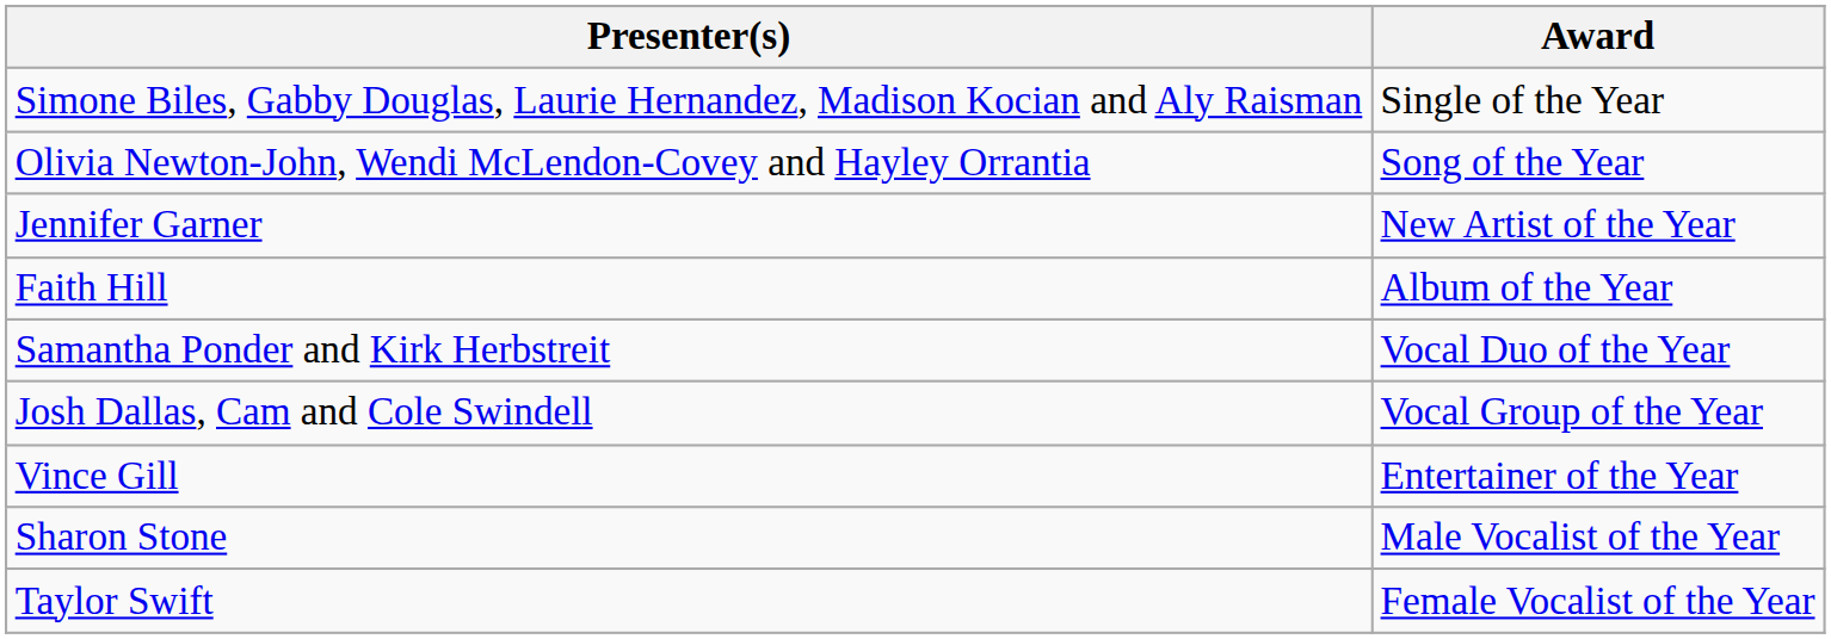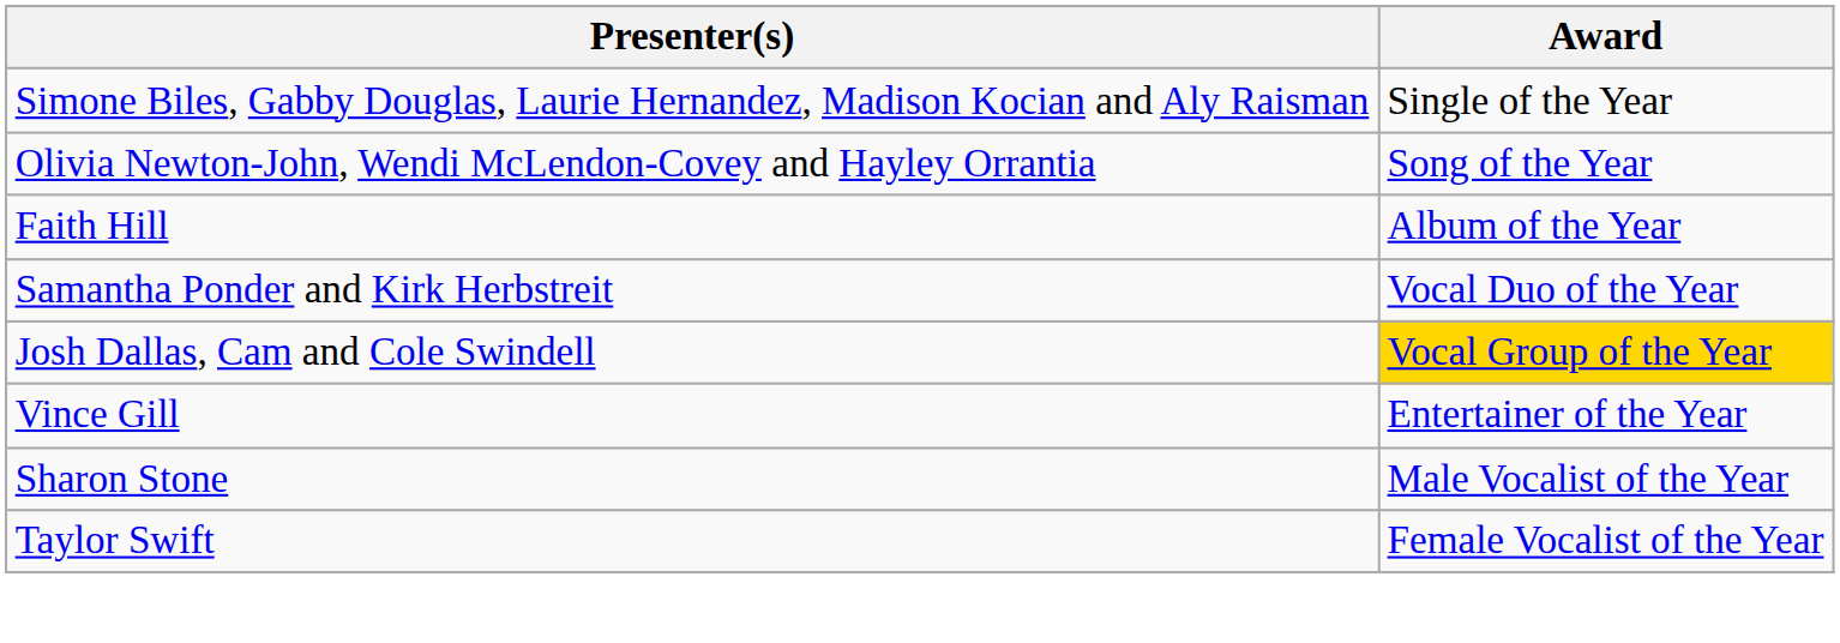 <table class="wikitable">
 <tr>
 <th>Presenter(s)</th>
 <th>Award</th>
 </tr>
 <tr>
 <td><a href='#'>Simone Biles</a>, <a href='#'>Gabby Douglas</a>, <a href='#'>Laurie Hernandez</a>, <a href='#'>Madison Kocian</a> and <a href='#'>Aly Raisman</a></td>
 <td>Single of the Year</td>
 </tr>
 <tr>
 <td><a href='#'>Olivia Newton-John</a>, <a href='#'>Wendi McLendon-Covey</a> and <a href='#'>Hayley Orrantia</a></td>
 <td><a href='#'>Song of the Year</a></td>
 </tr>
 <tr>
-<td><a href='#'>Jennifer Garner</a></td>
-<td><a href='#'>New Artist of the Year</a></td>
-</tr>
-<tr>
 <td><a href='#'>Faith Hill</a></td>
 <td><a href='#'>Album of the Year</a></td>
 </tr>
 <tr>
 <td><a href='#'>Samantha Ponder</a> and <a href='#'>Kirk Herbstreit</a></td>
 <td><a href='#'>Vocal Duo of the Year</a></td>
 </tr>
 <tr>
 <td><a href='#'>Josh Dallas</a>, <a href='#'>Cam</a> and <a href='#'>Cole Swindell</a></td>
-<td><a href='#'>Vocal Group of the Year</a></td>
+<td style="background: gold;"><a href='#'>Vocal Group of the Year</a></td>
 </tr>
 <tr>
 <td><a href='#'>Vince Gill</a></td>
 <td><a href='#'>Entertainer of the Year</a></td>
 </tr>
 <tr>
 <td><a href='#'>Sharon Stone</a></td>
 <td><a href='#'>Male Vocalist of the Year</a></td>
 </tr>
 <tr>
 <td><a href='#'>Taylor Swift</a></td>
 <td><a href='#'>Female Vocalist of the Year</a></td>
 </tr>
 </table>
